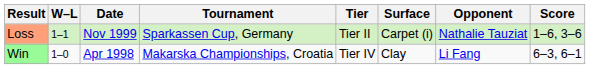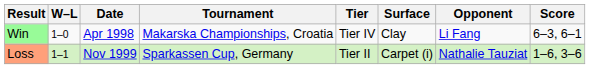 <table class="sortable wikitable">
 <tr>
 <th>Result</th>
 <th class=unsortable>W–L</th>
 <th><strong>Date</strong></th>
 <th><strong>Tournament</strong></th>
 <th>Tier</th>
 <th><strong>Surface</strong></th>
 <th><strong>Opponent</strong></th>
 <th class=unsortable><strong>Score</strong></th>
 </tr>
+<tr>
+<td bgcolor="98FB98">Win</td>
+<td><small>1–0</small></td>
+<td><a href='#'>Apr 1998</a></td>
+<td><a href='#'>Makarska Championships</a>, Croatia</td>
+<td>Tier IV</td>
+<td>Clay</td>
+<td> <a href='#'>Li Fang</a></td>
+<td>6–3, 6–1</td>
+</tr>
 <tr bgcolor=#D4F1C5>
 <td bgcolor="FFA07A">Loss</td>
 <td><small>1–1</small></td>
 <td><a href='#'>Nov 1999</a></td>
 <td><a href='#'>Sparkassen Cup</a>, Germany</td>
 <td>Tier II</td>
 <td>Carpet (i)</td>
 <td> <a href='#'>Nathalie Tauziat</a></td>
 <td>1–6, 3–6</td>
 </tr>
-<tr>
-<td bgcolor="98FB98">Win</td>
-<td><small>1–0</small></td>
-<td><a href='#'>Apr 1998</a></td>
-<td><a href='#'>Makarska Championships</a>, Croatia</td>
-<td>Tier IV</td>
-<td>Clay</td>
-<td> <a href='#'>Li Fang</a></td>
-<td>6–3, 6–1</td>
-</tr>
 </table>
